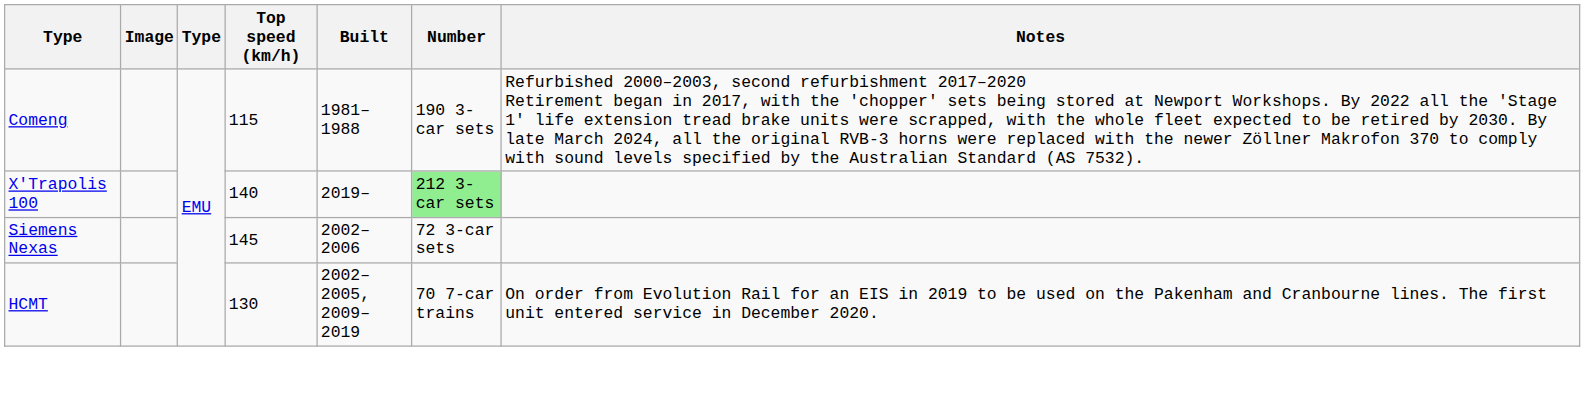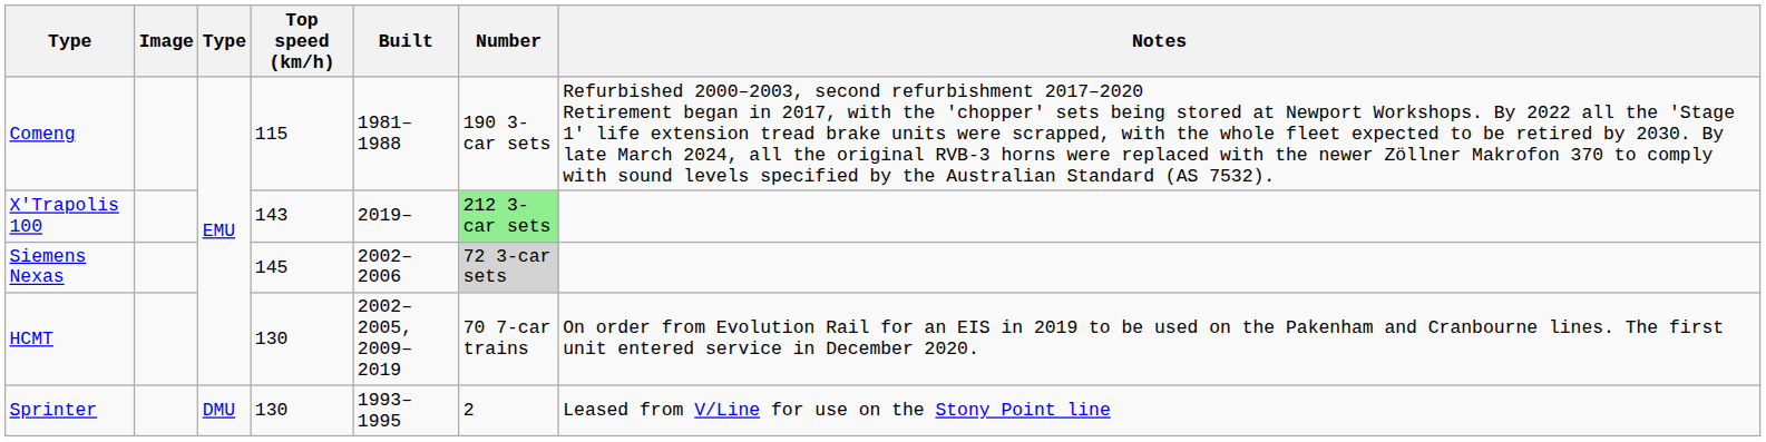 <table class="wikitable sortable">
 <tr>
 <th>Type</th>
 <th>Image</th>
 <th>Type</th>
 <th>Top speed (km/h)</th>
 <th>Built</th>
 <th>Number</th>
 <th>Notes</th>
 </tr>
 <tr>
 <td><a href='#'>Comeng</a></td>
 <td></td>
 <td rowspan="4"><a href='#'>EMU</a></td>
 <td>115</td>
 <td>1981–1988</td>
 <td>190 3-car sets</td>
 <td>Refurbished 2000–2003, second refurbishment 2017–2020<br>Retirement began in 2017, with the 'chopper' sets being stored at Newport Workshops. By 2022 all the 'Stage 1' life extension tread brake units were scrapped, with the whole fleet expected to be retired by 2030. By late March 2024, all the original RVB-3 horns were replaced with the newer Zöllner Makrofon 370 to comply with sound levels specified by the Australian Standard (AS 7532).</td>
 </tr>
 <tr>
 <td><a href='#'>X'Trapolis 100</a></td>
 <td></td>
-<td>140</td>
+<td>143</td>
 <td>2019–</td>
 <td style="background: lightgreen;">212 3-car sets</td>
 <td></td>
 </tr>
 <tr>
 <td><a href='#'>Siemens Nexas</a></td>
 <td></td>
 <td>145</td>
 <td>2002–2006</td>
-<td>72 3-car sets</td>
+<td style="background: lightgrey;">72 3-car sets</td>
 <td></td>
 </tr>
 <tr>
 <td><a href='#'>HCMT</a></td>
 <td></td>
 <td>130</td>
 <td>2002–2005, 2009–2019</td>
 <td>70 7-car trains</td>
 <td>On order from Evolution Rail for an EIS in 2019 to be used on the Pakenham and Cranbourne lines. The first unit entered service in December 2020.</td>
 </tr>
+<tr>
+<td><a href='#'>Sprinter</a></td>
+<td></td>
+<td><a href='#'>DMU</a></td>
+<td>130</td>
+<td>1993–1995</td>
+<td>2</td>
+<td>Leased from <a href='#'>V/Line</a> for use on the <a href='#'>Stony Point line</a></td>
+</tr>
 </table>
